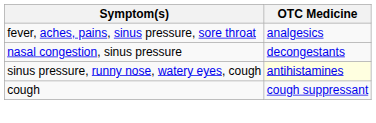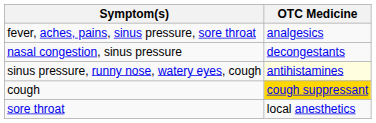 <table class="wikitable">
 <tr>
 <th>Symptom(s)</th>
 <th>OTC Medicine</th>
 </tr>
 <tr>
 <td>fever, <a href='#'>aches, pains</a>, <a href='#'>sinus</a> pressure, <a href='#'>sore throat</a></td>
 <td><a href='#'>analgesics</a></td>
 </tr>
 <tr>
 <td><a href='#'>nasal congestion</a>, sinus pressure</td>
 <td><a href='#'>decongestants</a></td>
 </tr>
 <tr>
 <td>sinus pressure, <a href='#'>runny nose</a>, <a href='#'>watery eyes</a>, cough</td>
 <td style="background: lightyellow;"><a href='#'>antihistamines</a></td>
 </tr>
 <tr>
 <td>cough</td>
-<td><a href='#'>cough suppressant</a></td>
+<td style="background: gold;"><a href='#'>cough suppressant</a></td>
+</tr>
+<tr>
+<td><a href='#'>sore throat</a></td>
+<td>local <a href='#'>anesthetics</a></td>
 </tr>
 </table>
